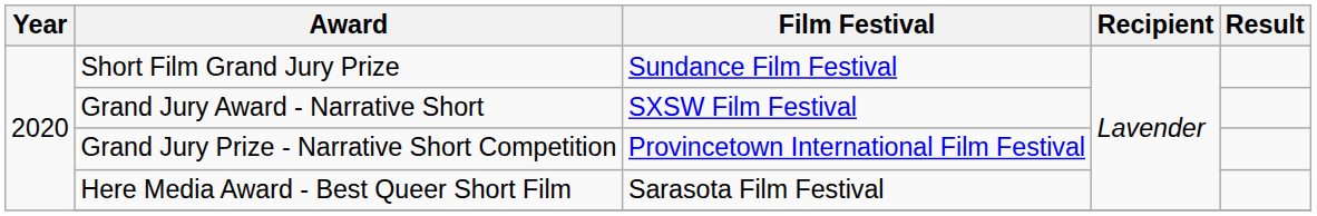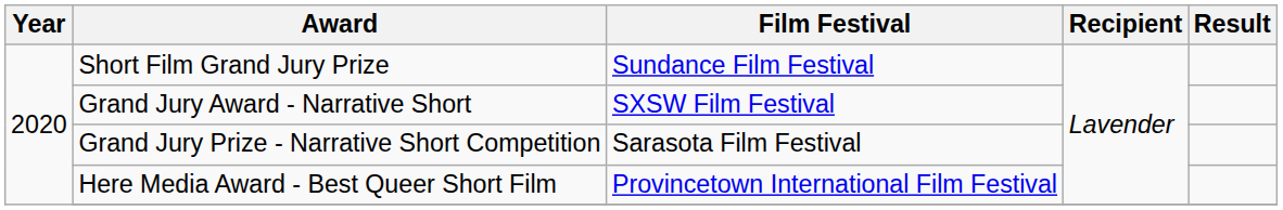 <table class="wikitable sortable">
 <tr>
 <th>Year</th>
 <th>Award</th>
 <th>Film Festival</th>
 <th>Recipient</th>
 <th>Result</th>
 </tr>
 <tr>
 <td rowspan="5">2020</td>
 <td>Short Film Grand Jury Prize</td>
 <td><a href='#'>Sundance Film Festival</a></td>
 <td rowspan="4"><em>Lavender</em></td>
 <td></td>
 </tr>
 <tr>
 <td>Grand Jury Award - Narrative Short</td>
 <td><a href='#'>SXSW Film Festival</a></td>
 <td></td>
 </tr>
 <tr>
 <td>Grand Jury Prize - Narrative Short Competition</td>
-<td><a href='#'>Provincetown International Film Festival</a></td>
+<td>Sarasota Film Festival</td>
 <td></td>
 </tr>
 <tr>
 <td>Here Media Award - Best Queer Short Film</td>
-<td>Sarasota Film Festival</td>
+<td><a href='#'>Provincetown International Film Festival</a></td>
 <td></td>
 </tr>
 <tr>
 </tr>
 </table>
